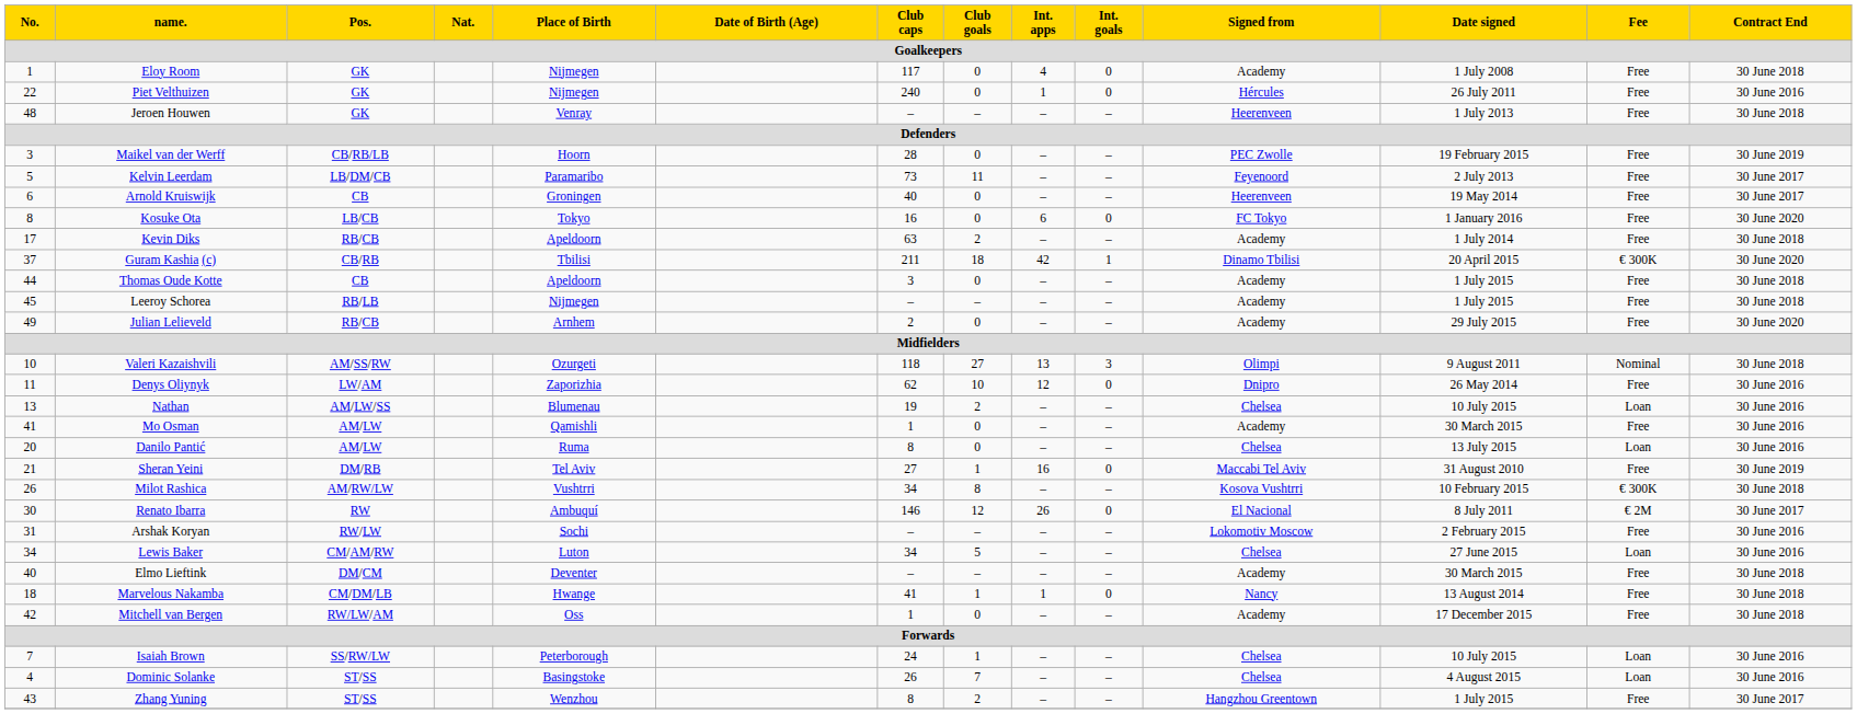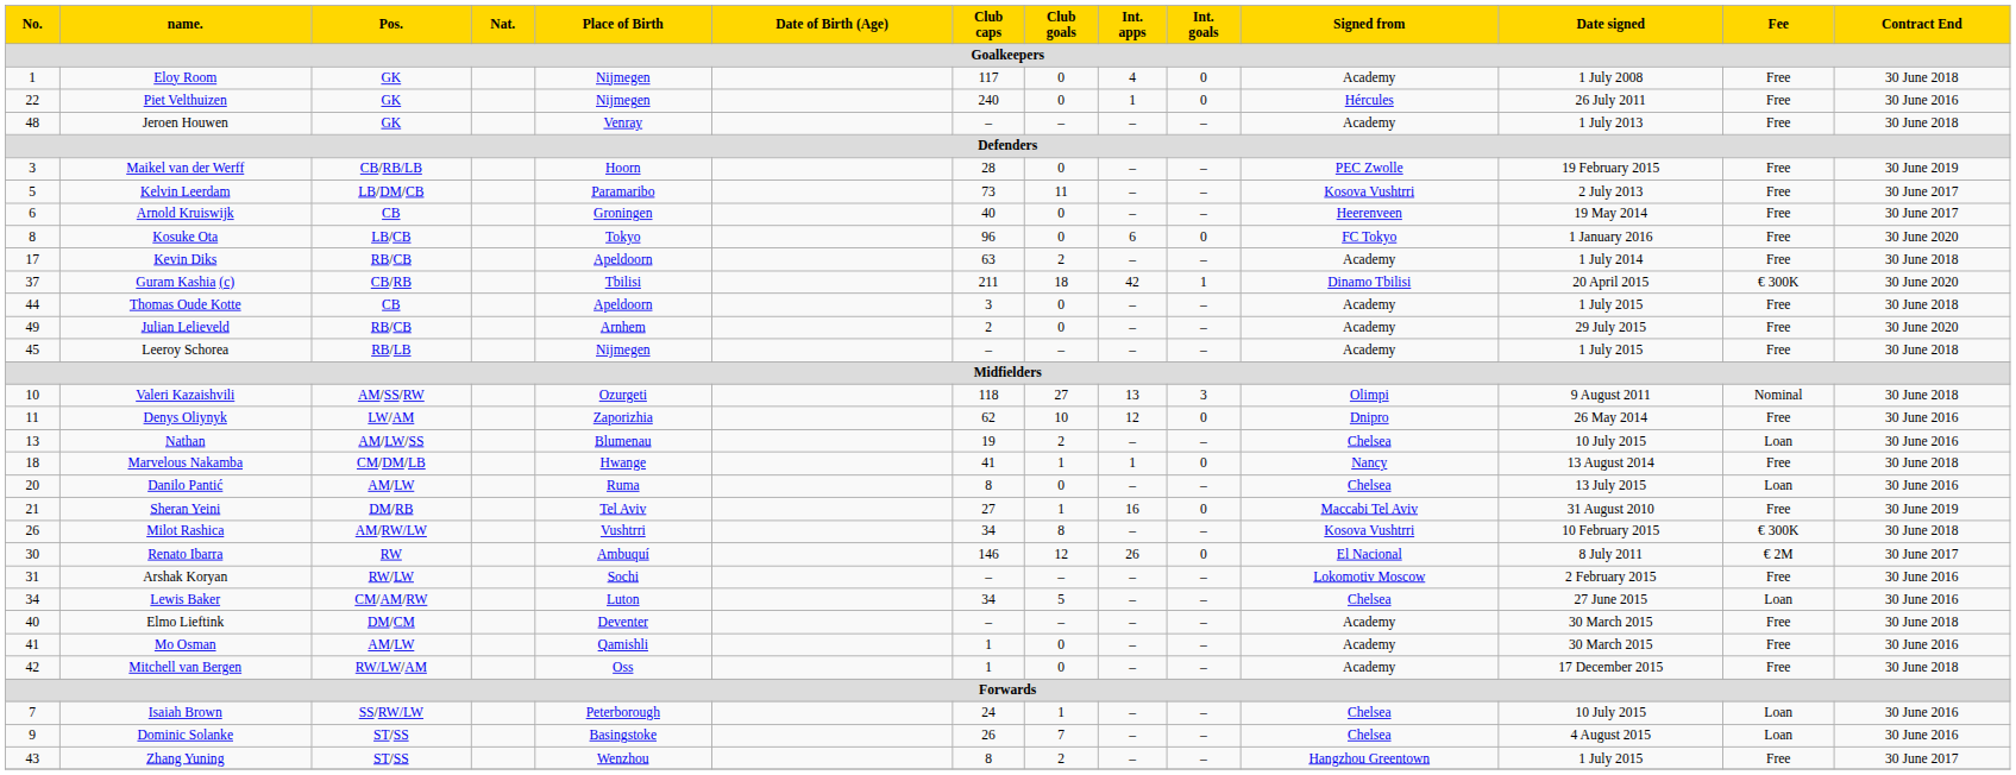 <table class="wikitable" style="text-align:center; font-size:85%; width:100%;">
 <tr>
 <th style="background:#FFD700; color:#000000; text-align:center;">No.</th>
 <th style="background:#FFD700; color:#000000; text-align:center;">name.</th>
 <th style="background:#FFD700; color:#000000; text-align:center;">Pos.</th>
 <th style="background:#FFD700; color:#000000; text-align:center;">Nat.</th>
 <th style="background:#FFD700; color:#000000; text-align:center;">Place of Birth</th>
 <th style="background:#FFD700; color:#000000; text-align:center;">Date of Birth (Age)</th>
 <th style="background:#FFD700; color:#000000; text-align:center;">Club<br>caps</th>
 <th style="background:#FFD700; color:#000000; text-align:center;">Club<br>goals</th>
 <th style="background:#FFD700; color:#000000; text-align:center;">Int.<br>apps</th>
 <th style="background:#FFD700; color:#000000; text-align:center;">Int.<br>goals</th>
 <th style="background:#FFD700; color:#000000; text-align:center;">Signed from</th>
 <th style="background:#FFD700; color:#000000; text-align:center;">Date signed</th>
 <th style="background:#FFD700; color:#000000; text-align:center;">Fee</th>
 <th style="background:#FFD700; color:#000000; text-align:center;">Contract End</th>
 </tr>
 <tr>
 <th colspan="14" style="background:#dcdcdc; text-align:center;">Goalkeepers</th>
 </tr>
 <tr>
 <td>1</td>
 <td><a href='#'>Eloy Room</a></td>
 <td><a href='#'>GK</a></td>
 <td></td>
 <td><a href='#'>Nijmegen</a> </td>
 <td></td>
 <td>117</td>
 <td>0</td>
 <td>4</td>
 <td>0</td>
 <td>Academy</td>
 <td>1 July 2008</td>
 <td>Free</td>
 <td>30 June 2018</td>
 </tr>
 <tr>
 <td>22</td>
 <td><a href='#'>Piet Velthuizen</a></td>
 <td><a href='#'>GK</a></td>
 <td></td>
 <td><a href='#'>Nijmegen</a></td>
 <td></td>
 <td>240</td>
 <td>0</td>
 <td>1</td>
 <td>0</td>
 <td><a href='#'>Hércules</a> </td>
 <td>26 July 2011</td>
 <td>Free</td>
 <td>30 June 2016</td>
 </tr>
 <tr>
 <td>48</td>
 <td>Jeroen Houwen</td>
 <td><a href='#'>GK</a></td>
 <td></td>
 <td><a href='#'>Venray</a></td>
 <td></td>
 <td>–</td>
 <td>–</td>
 <td>–</td>
 <td>–</td>
-<td><a href='#'>Heerenveen</a></td>
+<td>Academy</td>
 <td>1 July 2013</td>
 <td>Free</td>
 <td>30 June 2018</td>
 </tr>
 <tr>
 <th colspan="14" style="background:#dcdcdc; text-align:center;">Defenders</th>
 </tr>
 <tr>
 <td>3</td>
 <td><a href='#'>Maikel van der Werff</a></td>
 <td><a href='#'>CB</a>/<a href='#'>RB/LB</a></td>
 <td></td>
 <td><a href='#'>Hoorn</a></td>
 <td></td>
 <td>28</td>
 <td>0</td>
 <td>–</td>
 <td>–</td>
 <td><a href='#'>PEC Zwolle</a></td>
 <td>19 February 2015</td>
 <td>Free</td>
 <td>30 June 2019</td>
 </tr>
 <tr>
 <td>5</td>
 <td><a href='#'>Kelvin Leerdam</a></td>
 <td><a href='#'>LB</a>/<a href='#'>DM</a>/<a href='#'>CB</a></td>
 <td></td>
 <td><a href='#'>Paramaribo</a> </td>
 <td></td>
 <td>73</td>
 <td>11</td>
 <td>–</td>
 <td>–</td>
-<td><a href='#'>Feyenoord</a></td>
+<td><a href='#'>Kosova Vushtrri</a> </td>
 <td>2 July 2013</td>
 <td>Free</td>
 <td>30 June 2017</td>
 </tr>
 <tr>
 <td>6</td>
 <td><a href='#'>Arnold Kruiswijk</a></td>
 <td><a href='#'>CB</a></td>
 <td></td>
 <td><a href='#'>Groningen</a></td>
 <td></td>
 <td>40</td>
 <td>0</td>
 <td>–</td>
 <td>–</td>
 <td><a href='#'>Heerenveen</a></td>
 <td>19 May 2014</td>
 <td>Free</td>
 <td>30 June 2017</td>
 </tr>
 <tr>
 <td>8</td>
 <td><a href='#'>Kosuke Ota</a></td>
 <td><a href='#'>LB</a>/<a href='#'>CB</a></td>
 <td></td>
 <td><a href='#'>Tokyo</a></td>
 <td></td>
-<td>16</td>
+<td>96</td>
 <td>0</td>
 <td>6</td>
 <td>0</td>
 <td><a href='#'>FC Tokyo</a> </td>
 <td>1 January 2016</td>
 <td>Free</td>
 <td>30 June 2020</td>
 </tr>
 <tr>
 <td>17</td>
 <td><a href='#'>Kevin Diks</a></td>
 <td><a href='#'>RB</a>/<a href='#'>CB</a></td>
 <td></td>
 <td><a href='#'>Apeldoorn</a></td>
 <td></td>
 <td>63</td>
 <td>2</td>
 <td>–</td>
 <td>–</td>
 <td>Academy</td>
 <td>1 July 2014</td>
 <td>Free</td>
 <td>30 June 2018</td>
 </tr>
 <tr>
 <td>37</td>
 <td><a href='#'>Guram Kashia</a> <a href='#'>(c)</a></td>
 <td><a href='#'>CB</a>/<a href='#'>RB</a></td>
 <td></td>
 <td><a href='#'>Tbilisi</a></td>
 <td></td>
 <td>211</td>
 <td>18</td>
 <td>42</td>
 <td>1</td>
 <td><a href='#'>Dinamo Tbilisi</a> </td>
 <td>20 April 2015</td>
 <td>€ 300K</td>
 <td>30 June 2020</td>
 </tr>
 <tr>
 <td>44</td>
 <td><a href='#'>Thomas Oude Kotte</a></td>
 <td><a href='#'>CB</a></td>
 <td></td>
 <td><a href='#'>Apeldoorn</a></td>
 <td></td>
 <td>3</td>
 <td>0</td>
 <td>–</td>
 <td>–</td>
 <td>Academy</td>
 <td>1 July 2015</td>
 <td>Free</td>
 <td>30 June 2018</td>
 </tr>
 <tr>
+<td>49</td>
+<td><a href='#'>Julian Lelieveld</a></td>
+<td><a href='#'>RB</a>/<a href='#'>CB</a></td>
+<td></td>
+<td><a href='#'>Arnhem</a></td>
+<td></td>
+<td>2</td>
+<td>0</td>
+<td>–</td>
+<td>–</td>
+<td>Academy</td>
+<td>29 July 2015</td>
+<td>Free</td>
+<td>30 June 2020</td>
+</tr>
+<tr>
 <td>45</td>
 <td>Leeroy Schorea</td>
 <td><a href='#'>RB</a>/<a href='#'>LB</a></td>
 <td></td>
 <td><a href='#'>Nijmegen</a></td>
 <td></td>
 <td>–</td>
 <td>–</td>
 <td>–</td>
 <td>–</td>
 <td>Academy</td>
 <td>1 July 2015</td>
 <td>Free</td>
 <td>30 June 2018</td>
-</tr>
-<tr>
-<td>49</td>
-<td><a href='#'>Julian Lelieveld</a></td>
-<td><a href='#'>RB</a>/<a href='#'>CB</a></td>
-<td></td>
-<td><a href='#'>Arnhem</a></td>
-<td></td>
-<td>2</td>
-<td>0</td>
-<td>–</td>
-<td>–</td>
-<td>Academy</td>
-<td>29 July 2015</td>
-<td>Free</td>
-<td>30 June 2020</td>
 </tr>
 <tr>
 <th colspan="14" style="background:#dcdcdc; text-align:center;">Midfielders</th>
 </tr>
 <tr>
 <td>10</td>
 <td><a href='#'>Valeri Kazaishvili</a></td>
 <td><a href='#'>AM</a>/<a href='#'>SS</a>/<a href='#'>RW</a></td>
 <td></td>
 <td><a href='#'>Ozurgeti</a></td>
 <td></td>
 <td>118</td>
 <td>27</td>
 <td>13</td>
 <td>3</td>
 <td><a href='#'>Olimpi</a> </td>
 <td>9 August 2011</td>
 <td>Nominal</td>
 <td>30 June 2018</td>
 </tr>
 <tr>
 <td>11</td>
 <td><a href='#'>Denys Oliynyk</a></td>
 <td><a href='#'>LW</a>/<a href='#'>AM</a></td>
 <td></td>
 <td><a href='#'>Zaporizhia</a></td>
 <td></td>
 <td>62</td>
 <td>10</td>
 <td>12</td>
 <td>0</td>
 <td><a href='#'>Dnipro</a> </td>
 <td>26 May 2014</td>
 <td>Free</td>
 <td>30 June 2016</td>
 </tr>
 <tr>
 <td>13</td>
 <td><a href='#'>Nathan</a></td>
 <td><a href='#'>AM</a>/<a href='#'>LW</a>/<a href='#'>SS</a></td>
 <td></td>
 <td><a href='#'>Blumenau</a></td>
 <td></td>
 <td>19</td>
 <td>2</td>
 <td>–</td>
 <td>–</td>
 <td><a href='#'>Chelsea</a> </td>
 <td>10 July 2015</td>
 <td>Loan</td>
 <td>30 June 2016</td>
 </tr>
 <tr>
+<td>18</td>
+<td><a href='#'>Marvelous Nakamba</a></td>
+<td><a href='#'>CM</a>/<a href='#'>DM</a>/<a href='#'>LB</a></td>
+<td></td>
+<td><a href='#'>Hwange</a></td>
+<td></td>
 <td>41</td>
-<td><a href='#'>Mo Osman</a></td>
-<td><a href='#'>AM</a>/<a href='#'>LW</a></td>
-<td></td>
-<td><a href='#'>Qamishli</a> </td>
-<td></td>
+<td>1</td>
 <td>1</td>
 <td>0</td>
-<td>–</td>
-<td>–</td>
-<td>Academy</td>
-<td>30 March 2015</td>
+<td><a href='#'>Nancy</a> </td>
+<td>13 August 2014</td>
 <td>Free</td>
-<td>30 June 2016</td>
+<td>30 June 2018</td>
 </tr>
 <tr>
 <td>20</td>
 <td><a href='#'>Danilo Pantić</a></td>
 <td><a href='#'>AM</a>/<a href='#'>LW</a></td>
 <td></td>
 <td><a href='#'>Ruma</a></td>
 <td></td>
 <td>8</td>
 <td>0</td>
 <td>–</td>
 <td>–</td>
 <td><a href='#'>Chelsea</a> </td>
 <td>13 July 2015</td>
 <td>Loan</td>
 <td>30 June 2016</td>
 </tr>
 <tr>
 <td>21</td>
 <td><a href='#'>Sheran Yeini</a></td>
 <td><a href='#'>DM</a>/<a href='#'>RB</a></td>
 <td></td>
 <td><a href='#'>Tel Aviv</a></td>
 <td></td>
 <td>27</td>
 <td>1</td>
 <td>16</td>
 <td>0</td>
 <td><a href='#'>Maccabi Tel Aviv</a> </td>
 <td>31 August 2010</td>
 <td>Free</td>
 <td>30 June 2019</td>
 </tr>
 <tr>
 <td>26</td>
 <td><a href='#'>Milot Rashica</a></td>
 <td><a href='#'>AM</a>/<a href='#'>RW/LW</a></td>
 <td></td>
 <td><a href='#'>Vushtrri</a> </td>
 <td></td>
 <td>34</td>
 <td>8</td>
 <td>–</td>
 <td>–</td>
 <td><a href='#'>Kosova Vushtrri</a> </td>
 <td>10 February 2015</td>
 <td>€ 300K</td>
 <td>30 June 2018</td>
 </tr>
 <tr>
 <td>30</td>
 <td><a href='#'>Renato Ibarra</a></td>
 <td><a href='#'>RW</a></td>
 <td></td>
 <td><a href='#'>Ambuquí</a></td>
 <td></td>
 <td>146</td>
 <td>12</td>
 <td>26</td>
 <td>0</td>
 <td><a href='#'>El Nacional</a> </td>
 <td>8 July 2011</td>
 <td>€ 2M</td>
 <td>30 June 2017</td>
 </tr>
 <tr>
 <td>31</td>
 <td>Arshak Koryan</td>
 <td><a href='#'>RW</a>/<a href='#'>LW</a></td>
 <td></td>
 <td><a href='#'>Sochi</a></td>
 <td></td>
 <td>–</td>
 <td>–</td>
 <td>–</td>
 <td>–</td>
 <td><a href='#'>Lokomotiv Moscow</a> </td>
 <td>2 February 2015</td>
 <td>Free</td>
 <td>30 June 2016</td>
 </tr>
 <tr>
 <td>34</td>
 <td><a href='#'>Lewis Baker</a></td>
 <td><a href='#'>CM</a>/<a href='#'>AM</a>/<a href='#'>RW</a></td>
 <td></td>
 <td><a href='#'>Luton</a></td>
 <td></td>
 <td>34</td>
 <td>5</td>
 <td>–</td>
 <td>–</td>
 <td><a href='#'>Chelsea</a> </td>
 <td>27 June 2015</td>
 <td>Loan</td>
 <td>30 June 2016</td>
 </tr>
 <tr>
 <td>40</td>
 <td>Elmo Lieftink</td>
 <td><a href='#'>DM</a>/<a href='#'>CM</a></td>
 <td></td>
 <td><a href='#'>Deventer</a></td>
 <td></td>
 <td>–</td>
 <td>–</td>
 <td>–</td>
 <td>–</td>
 <td>Academy</td>
 <td>30 March 2015</td>
 <td>Free</td>
 <td>30 June 2018</td>
 </tr>
 <tr>
-<td>18</td>
-<td><a href='#'>Marvelous Nakamba</a></td>
-<td><a href='#'>CM</a>/<a href='#'>DM</a>/<a href='#'>LB</a></td>
+<td>41</td>
+<td><a href='#'>Mo Osman</a></td>
+<td><a href='#'>AM</a>/<a href='#'>LW</a></td>
 <td></td>
-<td><a href='#'>Hwange</a></td>
+<td><a href='#'>Qamishli</a> </td>
 <td></td>
-<td>41</td>
-<td>1</td>
 <td>1</td>
 <td>0</td>
-<td><a href='#'>Nancy</a> </td>
-<td>13 August 2014</td>
+<td>–</td>
+<td>–</td>
+<td>Academy</td>
+<td>30 March 2015</td>
 <td>Free</td>
-<td>30 June 2018</td>
+<td>30 June 2016</td>
 </tr>
 <tr>
 <td>42</td>
 <td><a href='#'>Mitchell van Bergen</a></td>
 <td><a href='#'>RW/LW</a>/<a href='#'>AM</a></td>
 <td></td>
 <td><a href='#'>Oss</a></td>
 <td></td>
 <td>1</td>
 <td>0</td>
 <td>–</td>
 <td>–</td>
 <td>Academy</td>
 <td>17 December 2015</td>
 <td>Free</td>
 <td>30 June 2018</td>
 </tr>
 <tr>
 <th colspan="14" style="background:#dcdcdc; text-align=center;">Forwards</th>
 </tr>
 <tr>
 <td>7</td>
 <td><a href='#'>Isaiah Brown</a></td>
 <td><a href='#'>SS</a>/<a href='#'>RW/LW</a></td>
 <td></td>
 <td><a href='#'>Peterborough</a></td>
 <td></td>
 <td>24</td>
 <td>1</td>
 <td>–</td>
 <td>–</td>
 <td><a href='#'>Chelsea</a> </td>
 <td>10 July 2015</td>
 <td>Loan</td>
 <td>30 June 2016</td>
 </tr>
 <tr>
-<td>4</td>
+<td>9</td>
 <td><a href='#'>Dominic Solanke</a></td>
 <td><a href='#'>ST</a>/<a href='#'>SS</a></td>
 <td></td>
 <td><a href='#'>Basingstoke</a></td>
 <td></td>
 <td>26</td>
 <td>7</td>
 <td>–</td>
 <td>–</td>
 <td><a href='#'>Chelsea</a> </td>
 <td>4 August 2015</td>
 <td>Loan</td>
 <td>30 June 2016</td>
 </tr>
 <tr>
 <td>43</td>
 <td><a href='#'>Zhang Yuning</a></td>
 <td><a href='#'>ST</a>/<a href='#'>SS</a></td>
 <td></td>
 <td><a href='#'>Wenzhou</a></td>
 <td></td>
 <td>8</td>
 <td>2</td>
 <td>–</td>
 <td>–</td>
 <td><a href='#'>Hangzhou Greentown</a> </td>
 <td>1 July 2015</td>
 <td>Free</td>
 <td>30 June 2017</td>
 </tr>
 <tr>
 </tr>
 </table>
